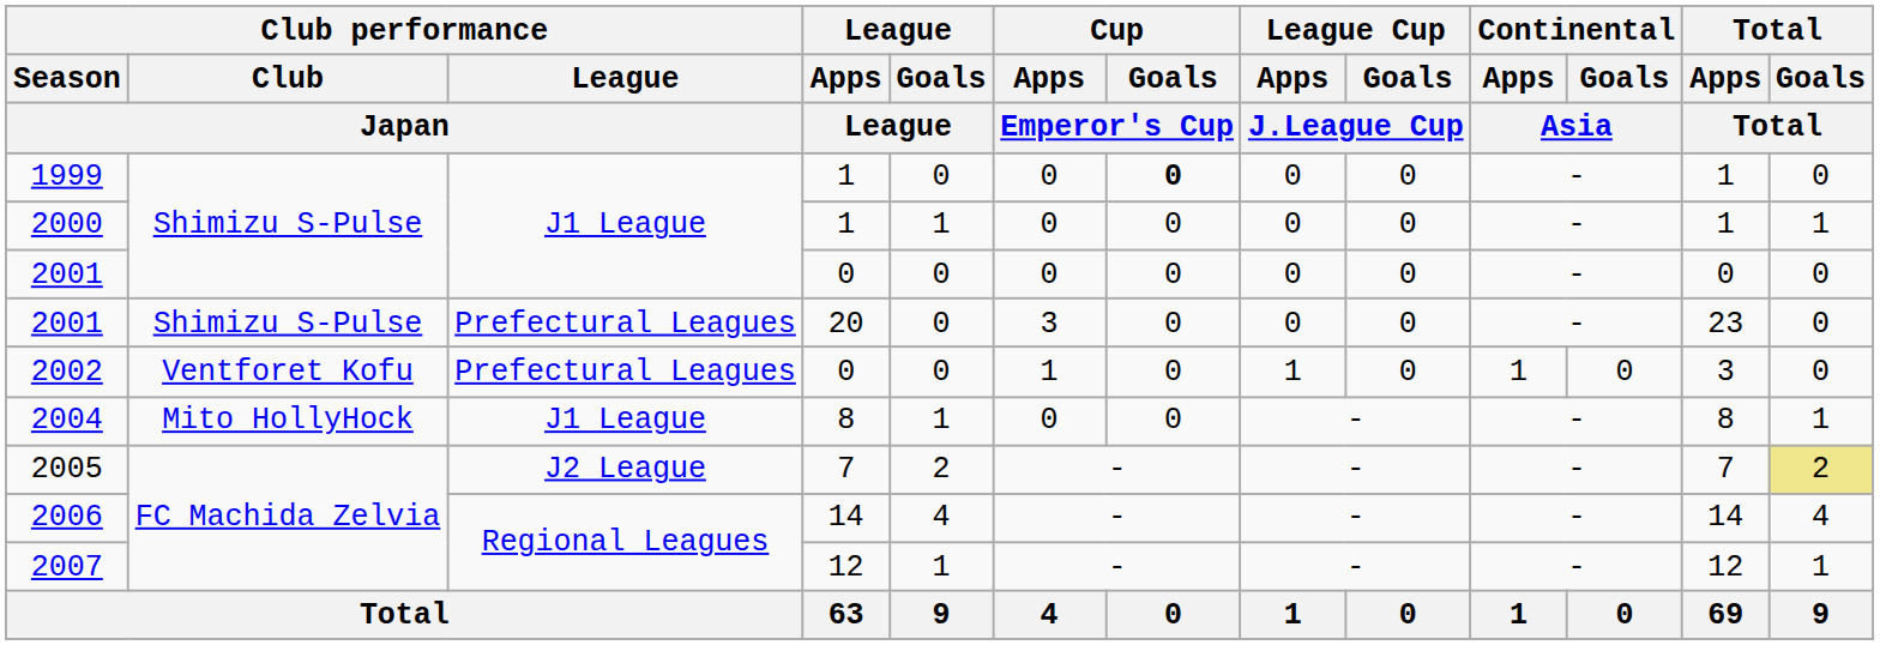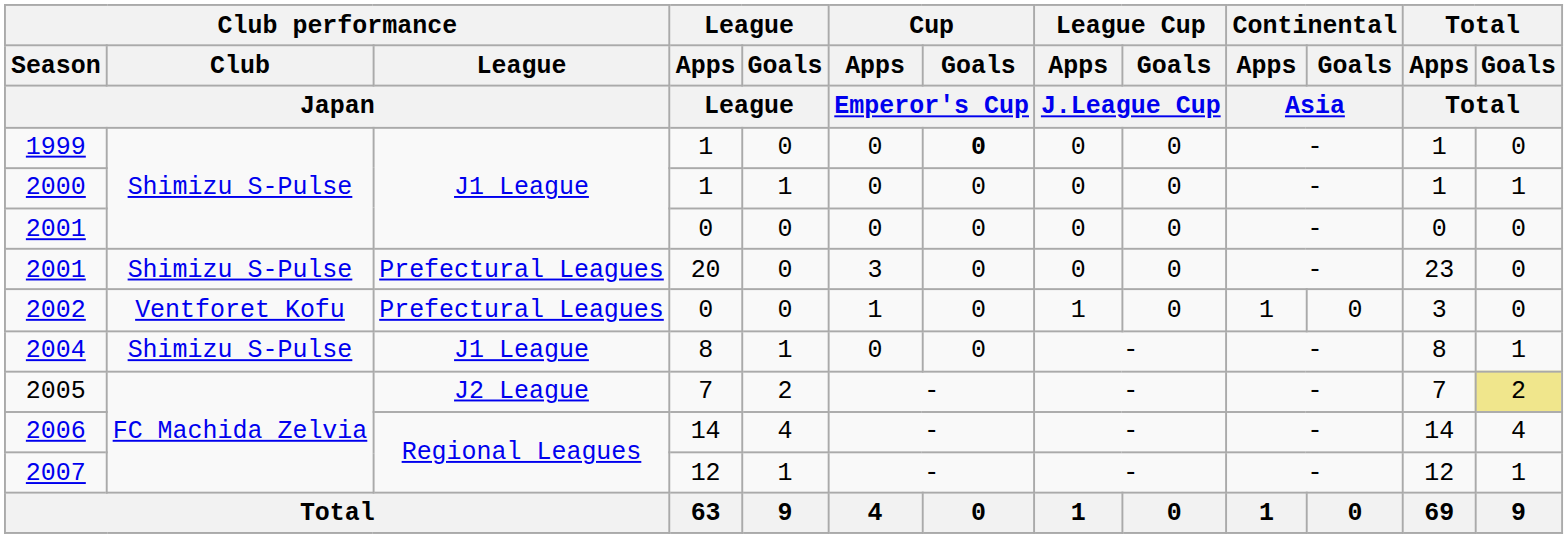 <table class="wikitable" style="text-align:center;">
 <tr>
 <th colspan=3>Club performance</th>
 <th colspan=2>League</th>
 <th colspan=2>Cup</th>
 <th colspan=2>League Cup</th>
 <th colspan=2>Continental</th>
 <th colspan=2>Total</th>
 </tr>
 <tr>
 <th>Season</th>
 <th>Club</th>
 <th>League</th>
 <th>Apps</th>
 <th>Goals</th>
 <th>Apps</th>
 <th>Goals</th>
 <th>Apps</th>
 <th>Goals</th>
 <th>Apps</th>
 <th>Goals</th>
 <th>Apps</th>
 <th>Goals</th>
 </tr>
 <tr>
 <th colspan=3>Japan</th>
 <th colspan=2>League</th>
 <th colspan=2><a href='#'>Emperor's Cup</a></th>
 <th colspan=2><a href='#'>J.League Cup</a></th>
 <th colspan=2><a href='#'>Asia</a></th>
 <th colspan=2>Total</th>
 </tr>
 <tr>
 <td><a href='#'>1999</a></td>
 <td rowspan="3"><a href='#'>Shimizu S-Pulse</a></td>
 <td rowspan="3"><a href='#'>J1 League</a></td>
 <td>1</td>
 <td>0</td>
 <td>0</td>
 <td><strong>0</strong></td>
 <td>0</td>
 <td>0</td>
 <td colspan="2">-</td>
 <td>1</td>
 <td>0</td>
 </tr>
 <tr>
 <td><a href='#'>2000</a></td>
 <td>1</td>
 <td>1</td>
 <td>0</td>
 <td>0</td>
 <td>0</td>
 <td>0</td>
 <td colspan="2">-</td>
 <td>1</td>
 <td>1</td>
 </tr>
 <tr>
 <td><a href='#'>2001</a></td>
 <td>0</td>
 <td>0</td>
 <td>0</td>
 <td>0</td>
 <td>0</td>
 <td>0</td>
 <td colspan="2">-</td>
 <td>0</td>
 <td>0</td>
 </tr>
 <tr>
 <td><a href='#'>2001</a></td>
 <td><a href='#'>Shimizu S-Pulse</a></td>
 <td><a href='#'>Prefectural Leagues</a></td>
 <td>20</td>
 <td>0</td>
 <td>3</td>
 <td>0</td>
 <td>0</td>
 <td>0</td>
 <td colspan="2">-</td>
 <td>23</td>
 <td>0</td>
 </tr>
 <tr>
 <td><a href='#'>2002</a></td>
 <td><a href='#'>Ventforet Kofu</a></td>
 <td><a href='#'>Prefectural Leagues</a></td>
 <td>0</td>
 <td>0</td>
 <td>1</td>
 <td>0</td>
 <td>1</td>
 <td>0</td>
 <td>1</td>
 <td>0</td>
 <td>3</td>
 <td>0</td>
 </tr>
 <tr>
 <td><a href='#'>2004</a></td>
-<td><a href='#'>Mito HollyHock</a></td>
+<td><a href='#'>Shimizu S-Pulse</a></td>
 <td><a href='#'>J1 League</a></td>
 <td>8</td>
 <td>1</td>
 <td>0</td>
 <td>0</td>
 <td colspan="2">-</td>
 <td colspan="2">-</td>
 <td>8</td>
 <td>1</td>
 </tr>
 <tr>
 <td>2005</td>
 <td rowspan="3"><a href='#'>FC Machida Zelvia</a></td>
 <td><a href='#'>J2 League</a></td>
 <td>7</td>
 <td>2</td>
 <td colspan="2">-</td>
 <td colspan="2">-</td>
 <td colspan="2">-</td>
 <td>7</td>
 <td style="background: khaki;">2</td>
 </tr>
 <tr>
 <td><a href='#'>2006</a></td>
 <td rowspan="2"><a href='#'>Regional Leagues</a></td>
 <td>14</td>
 <td>4</td>
 <td colspan="2">-</td>
 <td colspan="2">-</td>
 <td colspan="2">-</td>
 <td>14</td>
 <td>4</td>
 </tr>
 <tr>
 <td><a href='#'>2007</a></td>
 <td>12</td>
 <td>1</td>
 <td colspan="2">-</td>
 <td colspan="2">-</td>
 <td colspan="2">-</td>
 <td>12</td>
 <td>1</td>
 </tr>
 <tr>
 <th colspan=3>Total</th>
 <th>63</th>
 <th>9</th>
 <th>4</th>
 <th>0</th>
 <th>1</th>
 <th>0</th>
 <th>1</th>
 <th>0</th>
 <th>69</th>
 <th>9</th>
 </tr>
 </table>
